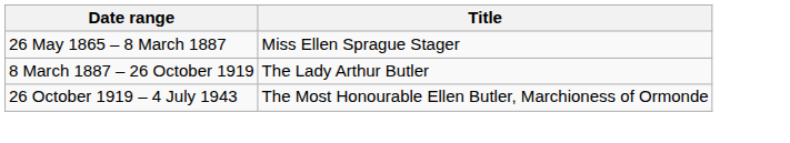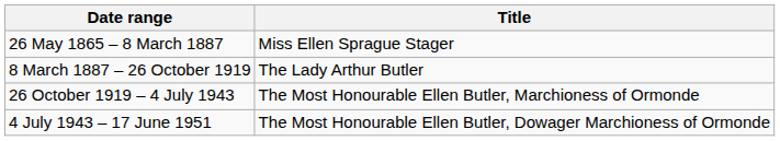 <table class="wikitable">
 <tr>
 <th>Date range</th>
 <th>Title</th>
 </tr>
 <tr>
 <td>26 May 1865 – 8 March 1887</td>
 <td>Miss Ellen Sprague Stager</td>
 </tr>
 <tr>
 <td>8 March 1887 – 26 October 1919</td>
 <td>The Lady Arthur Butler</td>
 </tr>
 <tr>
 <td>26 October 1919 – 4 July 1943</td>
 <td>The Most Honourable Ellen Butler, Marchioness of Ormonde</td>
 </tr>
+<tr>
+<td>4 July 1943 – 17 June 1951</td>
+<td>The Most Honourable Ellen Butler, Dowager Marchioness of Ormonde</td>
+</tr>
 </table>
